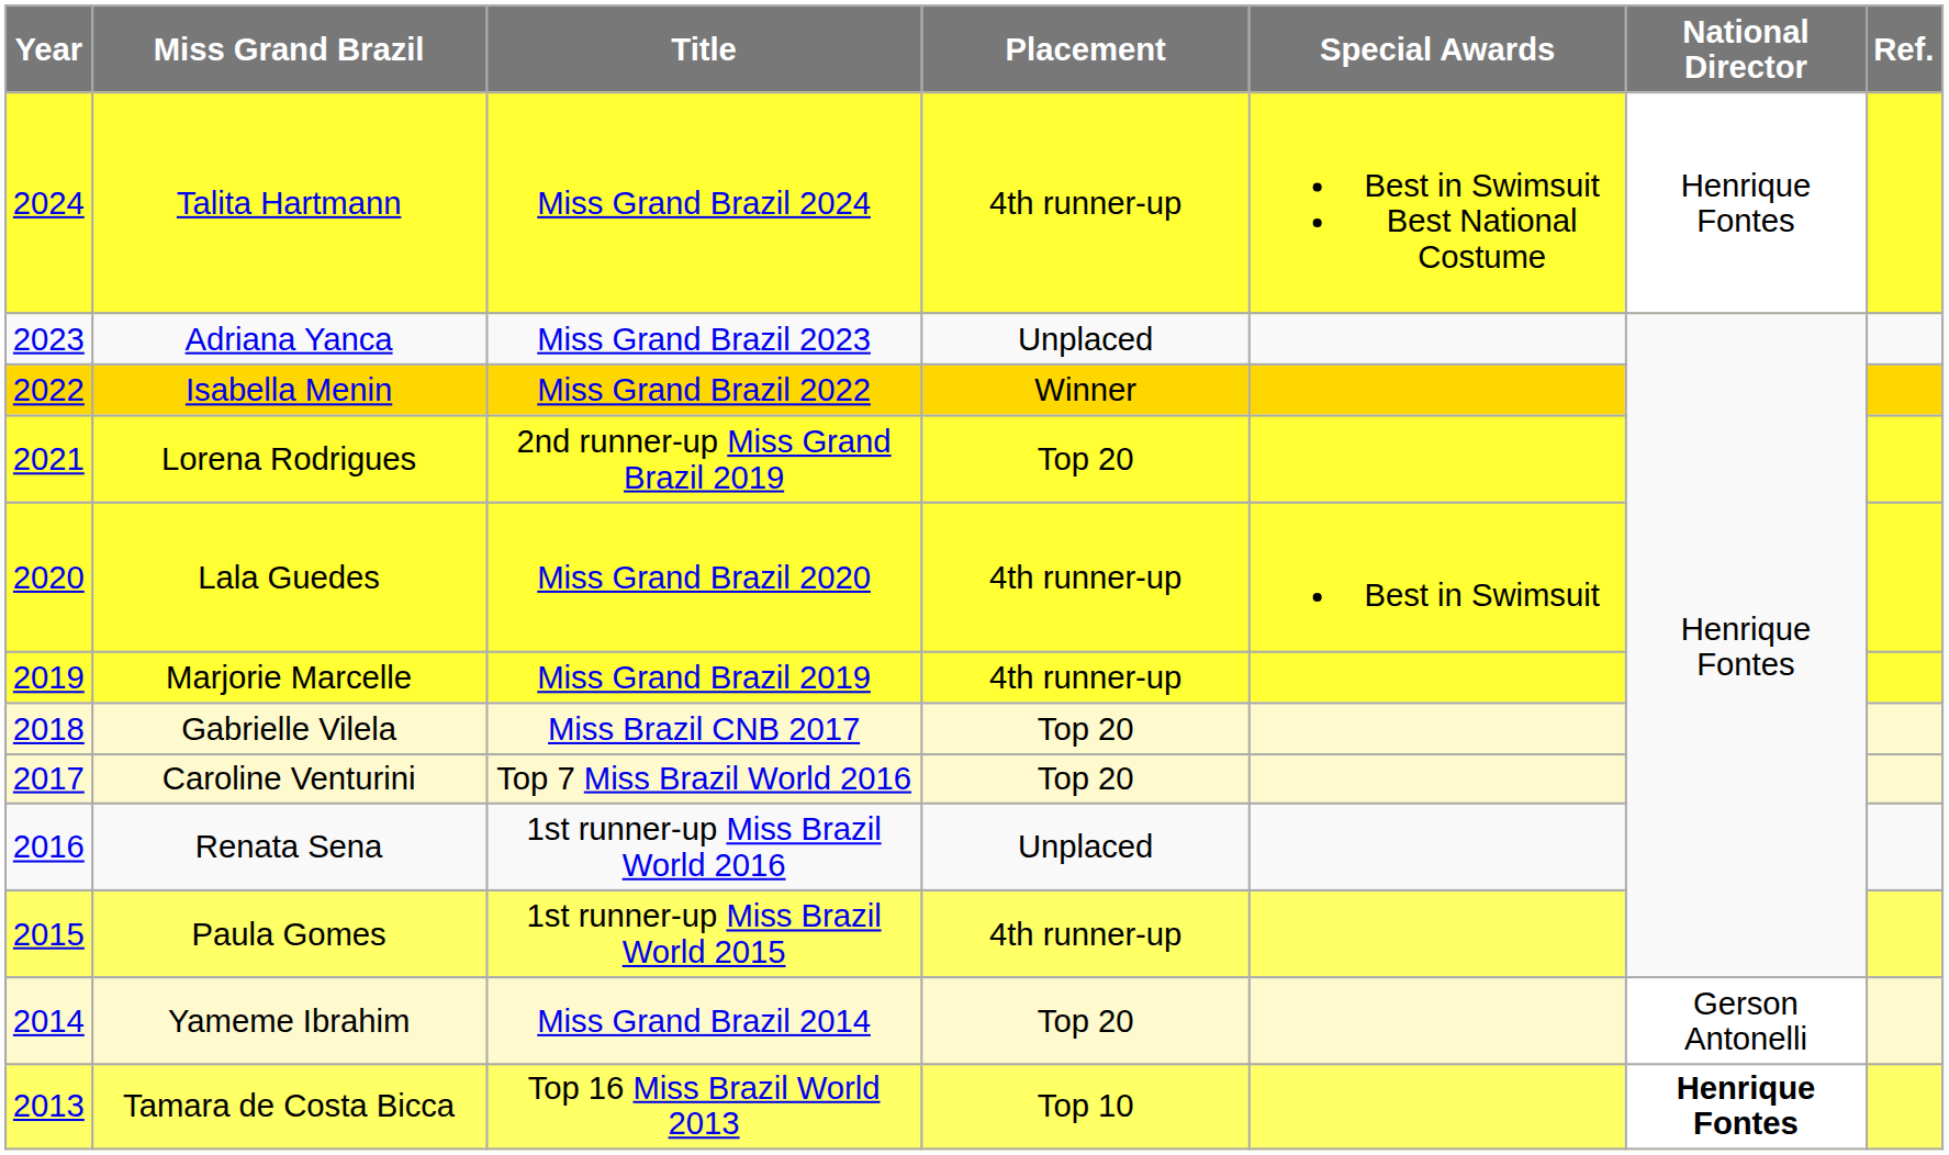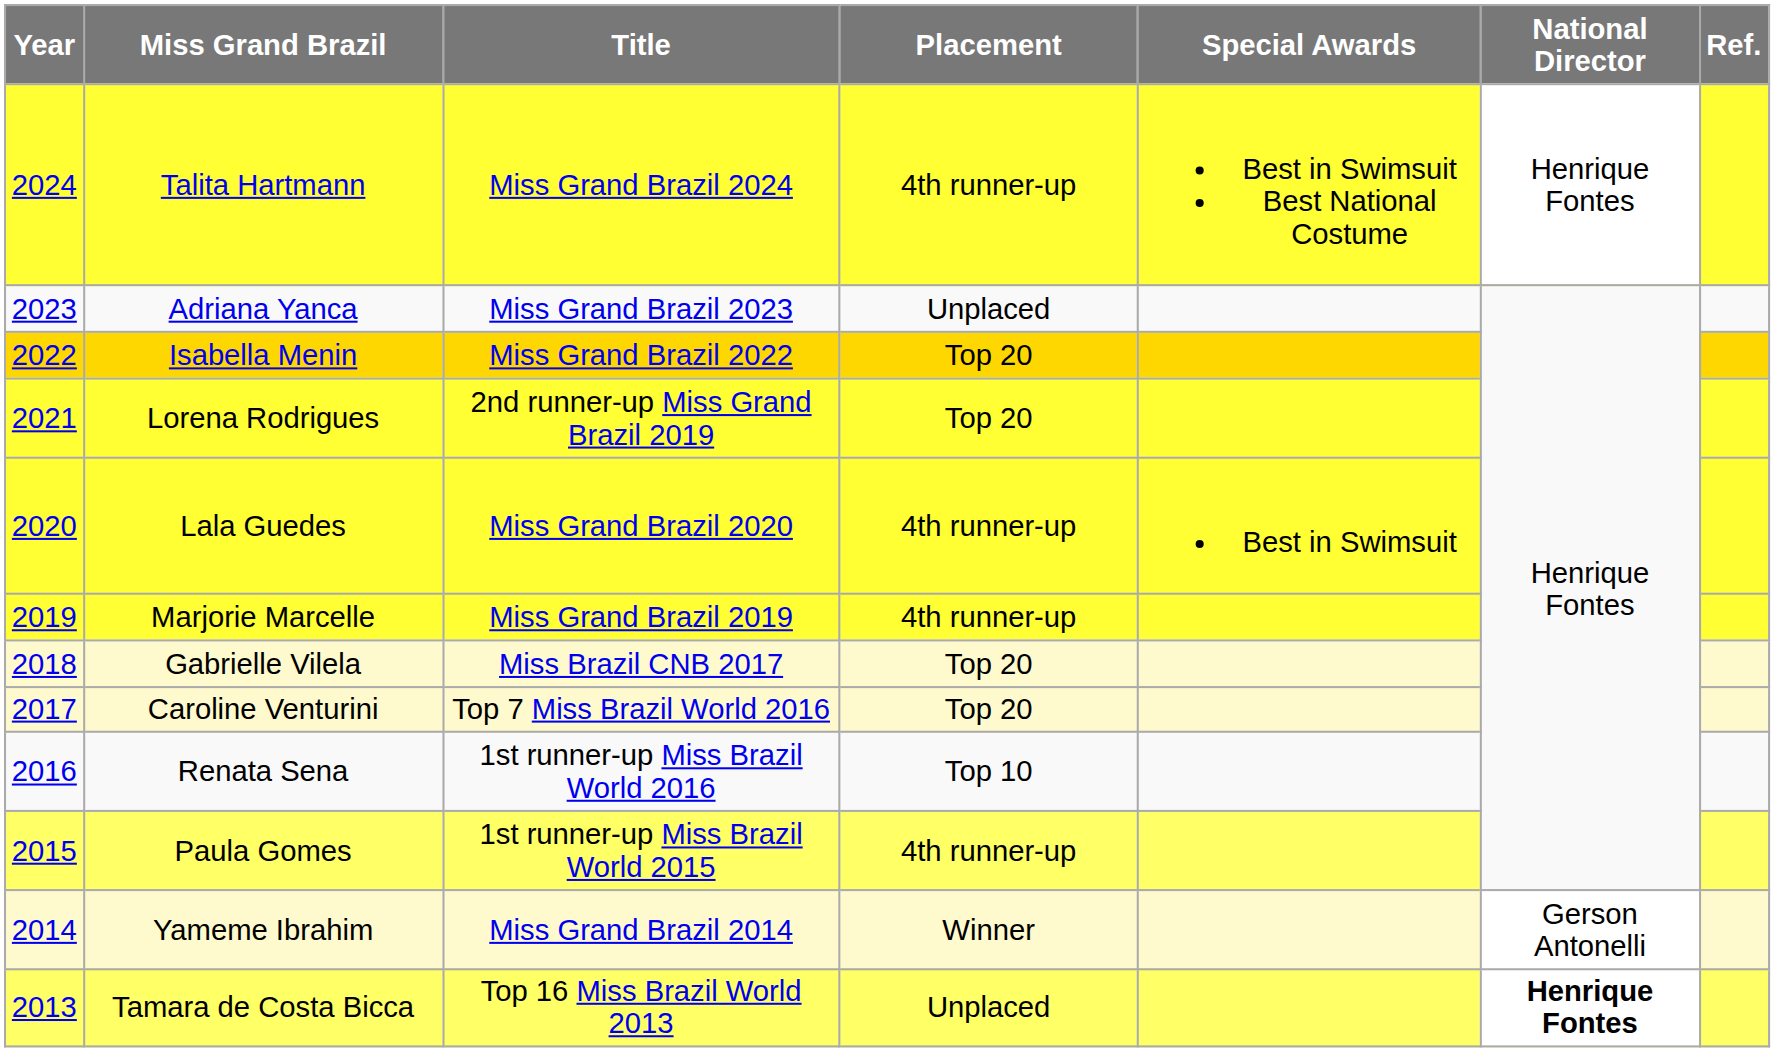 <table class="wikitable" style="font-size: 90%; text-align:center">
 <tr>
 <th style="background-color:#787878;color:#FFFFFF;">Year</th>
 <th width="170" style="background-color:#787878;color:#FFFFFF;">Miss Grand Brazil</th>
 <th style="background-color:#787878;color:#FFFFFF;">Title</th>
 <th width="140" style="background-color:#787878;color:#FFFFFF;">Placement</th>
 <th style="background-color:#787878;color:#FFFFFF;">Special Awards</th>
 <th style="background-color:#787878;color:#FFFFFF;">National Director</th>
 <th style="background-color:#787878;color:#FFFFFF;">Ref.</th>
 </tr>
 <tr bgcolor=#FFFF33>
 <td><a href='#'>2024</a></td>
 <td><a href='#'>Talita Hartmann</a></td>
 <td><a href='#'>Miss Grand Brazil 2024</a></td>
 <td>4th runner-up</td>
 <td><br><ul><li>Best in Swimsuit</li><li>Best National Costume</li></ul></td>
 <td bgcolor=#FFFFFF>Henrique Fontes</td>
 <td></td>
 </tr>
 <tr>
 <td><a href='#'>2023</a></td>
 <td><a href='#'>Adriana Yanca</a></td>
 <td><a href='#'>Miss Grand Brazil 2023</a></td>
 <td>Unplaced</td>
 <td></td>
 <td rowspan=9>Henrique Fontes</td>
 <td></td>
 </tr>
 <tr bgcolor=gold>
 <td><a href='#'>2022</a></td>
 <td><a href='#'>Isabella Menin</a></td>
 <td><a href='#'>Miss Grand Brazil 2022</a></td>
-<td>Winner</td>
+<td>Top 20</td>
 <td></td>
 <td></td>
 </tr>
 <tr bgcolor=#FFFF33>
 <td><a href='#'>2021</a></td>
 <td>Lorena Rodrigues</td>
 <td>2nd runner-up <a href='#'>Miss Grand Brazil 2019</a></td>
 <td>Top 20</td>
 <td></td>
 <td></td>
 </tr>
 <tr bgcolor=#FFFF33>
 <td><a href='#'>2020</a></td>
 <td>Lala Guedes</td>
 <td><a href='#'>Miss Grand Brazil 2020</a></td>
 <td>4th runner-up</td>
 <td><br><ul><li>Best in Swimsuit</li></ul></td>
 <td></td>
 </tr>
 <tr bgcolor=#FFFF33>
 <td><a href='#'>2019</a></td>
 <td>Marjorie Marcelle</td>
 <td><a href='#'>Miss Grand Brazil 2019</a></td>
 <td>4th runner-up</td>
 <td></td>
 <td></td>
 </tr>
 <tr bgcolor=#FFFACD>
 <td><a href='#'>2018</a></td>
 <td>Gabrielle Vilela</td>
 <td><a href='#'>Miss Brazil CNB 2017</a></td>
 <td>Top 20</td>
 <td></td>
 <td></td>
 </tr>
 <tr bgcolor=#FFFACD>
 <td><a href='#'>2017</a></td>
 <td>Caroline Venturini</td>
 <td>Top 7 <a href='#'>Miss Brazil World 2016</a></td>
 <td>Top 20</td>
 <td></td>
 <td></td>
 </tr>
 <tr>
 <td><a href='#'>2016</a></td>
 <td>Renata Sena</td>
 <td>1st runner-up <a href='#'>Miss Brazil World 2016</a></td>
-<td>Unplaced</td>
+<td>Top 10</td>
 <td></td>
 <td></td>
 </tr>
 <tr bgcolor=#FFFF66>
 <td><a href='#'>2015</a></td>
 <td>Paula Gomes</td>
 <td>1st runner-up <a href='#'>Miss Brazil World 2015</a></td>
 <td>4th runner-up</td>
 <td></td>
 <td></td>
 </tr>
 <tr bgcolor=#FFFACD>
 <td><a href='#'>2014</a></td>
 <td>Yameme Ibrahim</td>
 <td><a href='#'>Miss Grand Brazil 2014</a></td>
-<td>Top 20</td>
+<td>Winner</td>
 <td></td>
 <td bgcolor=#FFFFFF>Gerson Antonelli</td>
 <td></td>
 </tr>
 <tr bgcolor=#FFFF66>
 <td><a href='#'>2013</a></td>
 <td>Tamara de Costa Bicca</td>
 <td>Top 16 <a href='#'>Miss Brazil World 2013</a></td>
-<td>Top 10</td>
+<td>Unplaced</td>
 <td></td>
 <td bgcolor=#FFFFFF><strong>Henrique Fontes</strong></td>
 <td></td>
 </tr>
 </table>
